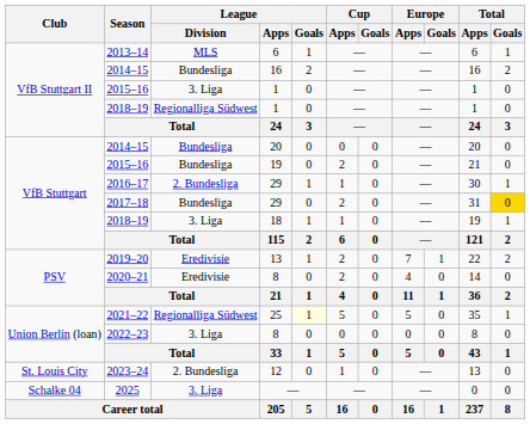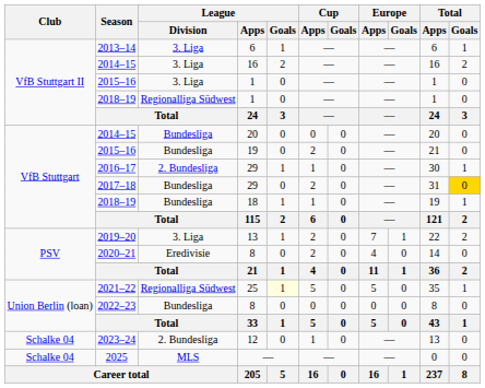 <table class="wikitable nowrap" style="text-align:center">
 <tr>
 <th rowspan="2">Club</th>
 <th rowspan="2">Season</th>
 <th colspan="3">League</th>
 <th colspan="2">Cup</th>
 <th colspan="2">Europe</th>
 <th colspan="2">Total</th>
 </tr>
 <tr>
 <th>Division</th>
 <th>Apps</th>
 <th>Goals</th>
 <th>Apps</th>
 <th>Goals</th>
 <th>Apps</th>
 <th>Goals</th>
 <th>Apps</th>
 <th>Goals</th>
 </tr>
 <tr>
 <td rowspan="5"><a href='#'>VfB Stuttgart II</a></td>
 <td><a href='#'>2013–14</a></td>
-<td><a href='#'>MLS</a></td>
+<td><a href='#'>3. Liga</a></td>
 <td>6</td>
 <td>1</td>
 <td colspan="2">—</td>
 <td colspan="2">—</td>
 <td>6</td>
 <td>1</td>
 </tr>
 <tr>
 <td><a href='#'>2014–15</a></td>
-<td>Bundesliga</td>
+<td>3. Liga</td>
 <td>16</td>
 <td>2</td>
 <td colspan="2">—</td>
 <td colspan="2">—</td>
 <td>16</td>
 <td>2</td>
 </tr>
 <tr>
 <td><a href='#'>2015–16</a></td>
 <td>3. Liga</td>
 <td>1</td>
 <td>0</td>
 <td colspan="2">—</td>
 <td colspan="2">—</td>
 <td>1</td>
 <td>0</td>
 </tr>
 <tr>
 <td><a href='#'>2018–19</a></td>
 <td><a href='#'>Regionalliga Südwest</a></td>
 <td>1</td>
 <td>0</td>
 <td colspan="2">—</td>
 <td colspan="2">—</td>
 <td>1</td>
 <td>0</td>
 </tr>
 <tr>
 <th colspan="2">Total</th>
 <th>24</th>
 <th>3</th>
 <th colspan="2">—</th>
 <th colspan="2">—</th>
 <th>24</th>
 <th>3</th>
 </tr>
 <tr>
 <td rowspan="6"><a href='#'>VfB Stuttgart</a></td>
 <td><a href='#'>2014–15</a></td>
 <td><a href='#'>Bundesliga</a></td>
 <td>20</td>
 <td>0</td>
 <td>0</td>
 <td>0</td>
 <td colspan="2">—</td>
 <td>20</td>
 <td>0</td>
 </tr>
 <tr>
 <td><a href='#'>2015–16</a></td>
 <td>Bundesliga</td>
 <td>19</td>
 <td>0</td>
 <td>2</td>
 <td>0</td>
 <td colspan="2">—</td>
 <td>21</td>
 <td>0</td>
 </tr>
 <tr>
 <td><a href='#'>2016–17</a></td>
 <td><a href='#'>2. Bundesliga</a></td>
 <td>29</td>
 <td>1</td>
 <td>1</td>
 <td>0</td>
 <td colspan="2">—</td>
 <td>30</td>
 <td>1</td>
 </tr>
 <tr>
 <td><a href='#'>2017–18</a></td>
 <td>Bundesliga</td>
 <td>29</td>
 <td>0</td>
 <td>2</td>
 <td>0</td>
 <td colspan="2">—</td>
 <td>31</td>
 <td style="background: gold;">0</td>
 </tr>
 <tr>
 <td><a href='#'>2018–19</a></td>
-<td>3. Liga</td>
+<td>Bundesliga</td>
 <td>18</td>
 <td>1</td>
 <td>1</td>
 <td>0</td>
 <td colspan="2">—</td>
 <td>19</td>
 <td>1</td>
 </tr>
 <tr>
 <th colspan="2">Total</th>
 <th>115</th>
 <th>2</th>
 <th>6</th>
 <th>0</th>
 <th colspan="2">—</th>
 <th>121</th>
 <th>2</th>
 </tr>
 <tr>
 <td rowspan="3"><a href='#'>PSV</a></td>
 <td><a href='#'>2019–20</a></td>
-<td><a href='#'>Eredivisie</a></td>
+<td>3. Liga</td>
 <td>13</td>
 <td>1</td>
 <td>2</td>
 <td>0</td>
 <td>7</td>
 <td>1</td>
 <td>22</td>
 <td>2</td>
 </tr>
 <tr>
 <td><a href='#'>2020–21</a></td>
 <td>Eredivisie</td>
 <td>8</td>
 <td>0</td>
 <td>2</td>
 <td>0</td>
 <td>4</td>
 <td>0</td>
 <td>14</td>
 <td>0</td>
 </tr>
 <tr>
 <th colspan="2">Total</th>
 <th>21</th>
 <th>1</th>
 <th>4</th>
 <th>0</th>
 <th>11</th>
 <th>1</th>
 <th>36</th>
 <th>2</th>
 </tr>
 <tr>
 <td rowspan="3"><a href='#'>Union Berlin</a> (loan)</td>
 <td><a href='#'>2021–22</a></td>
 <td><a href='#'>Regionalliga Südwest</a></td>
 <td>25</td>
 <td style="background: lightyellow;">1</td>
 <td>5</td>
 <td>0</td>
 <td>5</td>
 <td>0</td>
 <td>35</td>
 <td>1</td>
 </tr>
 <tr>
 <td><a href='#'>2022–23</a></td>
-<td>3. Liga</td>
+<td>Bundesliga</td>
 <td>8</td>
 <td>0</td>
 <td>0</td>
 <td>0</td>
 <td>0</td>
 <td>0</td>
 <td>8</td>
 <td>0</td>
 </tr>
 <tr>
 <th colspan="2">Total</th>
 <th>33</th>
 <th>1</th>
 <th>5</th>
 <th>0</th>
 <th>5</th>
 <th>0</th>
 <th>43</th>
 <th>1</th>
 </tr>
 <tr>
-<td><a href='#'>St. Louis City</a></td>
+<td><a href='#'>Schalke 04</a></td>
 <td><a href='#'>2023–24</a></td>
 <td>2. Bundesliga</td>
 <td>12</td>
 <td>0</td>
 <td>1</td>
 <td>0</td>
 <td colspan="2">—</td>
 <td>13</td>
 <td>0</td>
 </tr>
 <tr>
 <td><a href='#'>Schalke 04</a></td>
 <td><a href='#'>2025</a></td>
-<td><a href='#'>3. Liga</a></td>
+<td><a href='#'>MLS</a></td>
 <td colspan="2">—</td>
 <td colspan="2">—</td>
 <td colspan="2">—</td>
 <td>0</td>
 <td>0</td>
 </tr>
 <tr>
 <th colspan="3">Career total</th>
 <th>205</th>
 <th>5</th>
 <th>16</th>
 <th>0</th>
 <th>16</th>
 <th>1</th>
 <th>237</th>
 <th>8</th>
 </tr>
 </table>
